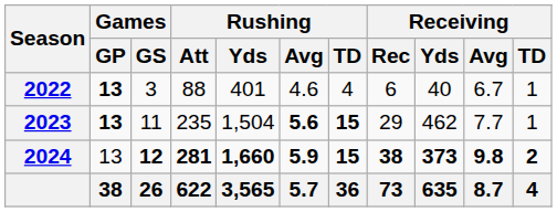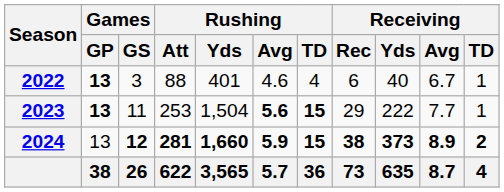 <table class="wikitable" style="text-align:center;">
 <tr>
 <th rowspan="2">Season</th>
 <th colspan="2">Games</th>
 <th colspan="4">Rushing</th>
 <th colspan="4">Receiving</th>
 </tr>
 <tr>
 <th>GP</th>
 <th>GS</th>
 <th>Att</th>
 <th>Yds</th>
 <th>Avg</th>
 <th>TD</th>
 <th>Rec</th>
 <th>Yds</th>
 <th>Avg</th>
 <th>TD</th>
 </tr>
 <tr>
 <th><a href='#'>2022</a></th>
 <td><strong>13</strong></td>
 <td>3</td>
 <td>88</td>
 <td>401</td>
 <td>4.6</td>
 <td>4</td>
 <td>6</td>
 <td>40</td>
 <td>6.7</td>
 <td>1</td>
 </tr>
 <tr>
 <th><a href='#'>2023</a></th>
 <td><strong>13</strong></td>
 <td>11</td>
-<td>235</td>
+<td>253</td>
 <td>1,504</td>
 <td><strong>5.6</strong></td>
 <td><strong>15</strong></td>
 <td>29</td>
-<td>462</td>
+<td>222</td>
 <td>7.7</td>
 <td>1</td>
 </tr>
 <tr>
 <th><a href='#'>2024</a></th>
 <td>13</td>
 <td><strong>12</strong></td>
 <td><strong>281</strong></td>
 <td><strong>1,660</strong></td>
 <td><strong>5.9</strong></td>
 <td><strong>15</strong></td>
 <td><strong>38</strong></td>
 <td><strong>373</strong></td>
-<td><strong>9.8</strong></td>
+<td><strong>8.9</strong></td>
 <td><strong>2</strong></td>
 </tr>
 <tr>
 <th></th>
 <th>38</th>
 <th>26</th>
 <th>622</th>
 <th>3,565</th>
 <th>5.7</th>
 <th>36</th>
 <th>73</th>
 <th>635</th>
 <th>8.7</th>
 <th>4</th>
 </tr>
 </table>
